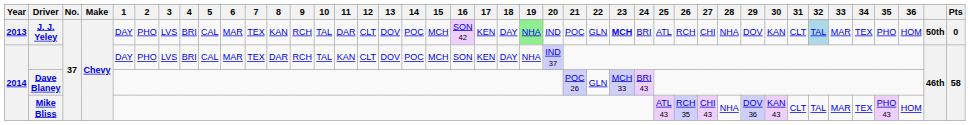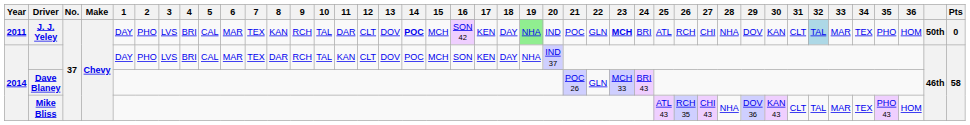 <table class="wikitable" style="text-align:center; font-size:75%">
 <tr>
 <th>Year</th>
 <th>Driver</th>
 <th>No.</th>
 <th>Make</th>
 <th>1</th>
 <th>2</th>
 <th>3</th>
 <th>4</th>
 <th>5</th>
 <th>6</th>
 <th>7</th>
 <th>8</th>
 <th>9</th>
 <th>10</th>
 <th>11</th>
 <th>12</th>
 <th>13</th>
 <th>14</th>
 <th>15</th>
 <th>16</th>
 <th>17</th>
 <th>18</th>
 <th>19</th>
 <th>20</th>
 <th>21</th>
 <th>22</th>
 <th>23</th>
 <th>24</th>
 <th>25</th>
 <th>26</th>
 <th>27</th>
 <th>28</th>
 <th>29</th>
 <th>30</th>
 <th>31</th>
 <th>32</th>
 <th>33</th>
 <th>34</th>
 <th>35</th>
 <th>36</th>
 <th></th>
 <th>Pts</th>
 </tr>
 <tr>
-<th><a href='#'>2013</a></th>
+<th><a href='#'>2011</a></th>
 <th><a href='#'>J. J. Yeley</a></th>
 <th rowspan=4>37</th>
 <th rowspan=4><a href='#'>Chevy</a></th>
 <td><a href='#'>DAY</a></td>
 <td><a href='#'>PHO</a></td>
 <td><a href='#'>LVS</a></td>
 <td><a href='#'>BRI</a></td>
 <td><a href='#'>CAL</a></td>
 <td><a href='#'>MAR</a></td>
 <td><a href='#'>TEX</a></td>
 <td><a href='#'>KAN</a></td>
 <td><a href='#'>RCH</a></td>
 <td><a href='#'>TAL</a></td>
 <td><a href='#'>DAR</a></td>
 <td><a href='#'>CLT</a></td>
 <td><a href='#'>DOV</a></td>
-<td><a href='#'>POC</a></td>
+<td><strong><a href='#'>POC</a></strong></td>
 <td><a href='#'>MCH</a></td>
 <td style="background:#EFCFFF;"><a href='#'>SON</a><br><small>42</small></td>
 <td><a href='#'>KEN</a></td>
 <td><a href='#'>DAY</a></td>
 <td style="background: lightgreen;"><a href='#'>NHA</a></td>
 <td><a href='#'>IND</a></td>
 <td><a href='#'>POC</a></td>
 <td><a href='#'>GLN</a></td>
 <td><strong><a href='#'>MCH</a></strong></td>
 <td><a href='#'>BRI</a></td>
 <td><a href='#'>ATL</a></td>
 <td><a href='#'>RCH</a></td>
 <td><a href='#'>CHI</a></td>
 <td><a href='#'>NHA</a></td>
 <td><a href='#'>DOV</a></td>
 <td><a href='#'>KAN</a></td>
 <td><a href='#'>CLT</a></td>
 <td style="background: lightblue;"><a href='#'>TAL</a></td>
 <td><a href='#'>MAR</a></td>
 <td><a href='#'>TEX</a></td>
 <td><a href='#'>PHO</a></td>
 <td><a href='#'>HOM</a></td>
 <th>50th</th>
 <th>0</th>
 </tr>
 <tr>
 <th rowspan=3><a href='#'>2014</a></th>
 <th></th>
 <td><a href='#'>DAY</a></td>
 <td><a href='#'>PHO</a></td>
 <td><a href='#'>LVS</a></td>
 <td><a href='#'>BRI</a></td>
 <td><a href='#'>CAL</a></td>
 <td><a href='#'>MAR</a></td>
 <td><a href='#'>TEX</a></td>
 <td><a href='#'>DAR</a></td>
 <td><a href='#'>RCH</a></td>
 <td><a href='#'>TAL</a></td>
 <td><a href='#'>KAN</a></td>
 <td><a href='#'>CLT</a></td>
 <td><a href='#'>DOV</a></td>
 <td><a href='#'>POC</a></td>
 <td><a href='#'>MCH</a></td>
 <td><a href='#'>SON</a></td>
 <td><a href='#'>KEN</a></td>
 <td><a href='#'>DAY</a></td>
 <td><a href='#'>NHA</a></td>
 <td style="background:#CFCFFF;"><a href='#'>IND</a><br><small>37</small></td>
 <td colspan=16></td>
 <th rowspan=3>46th</th>
 <th rowspan=3>58</th>
 </tr>
 <tr>
 <th><a href='#'>Dave Blaney</a></th>
 <td colspan=20></td>
 <td style="background:#CFCFFF;"><a href='#'>POC</a><br><small>26</small></td>
 <td><a href='#'>GLN</a></td>
 <td style="background:#CFCFFF;"><a href='#'>MCH</a><br><small>33</small></td>
 <td style="background:#EFCFFF;"><a href='#'>BRI</a><br><small>43</small></td>
 <td colspan=12></td>
 </tr>
 <tr>
 <th><a href='#'>Mike Bliss</a></th>
 <td colspan=24></td>
 <td style="background:#EFCFFF;"><a href='#'>ATL</a><br><small>43</small></td>
 <td style="background:#CFCFFF;"><a href='#'>RCH</a><br><small>35</small></td>
 <td style="background:#EFCFFF;"><a href='#'>CHI</a><br><small>43</small></td>
 <td><a href='#'>NHA</a></td>
 <td style="background:#CFCFFF;"><a href='#'>DOV</a><br><small>36</small></td>
 <td style="background:#EFCFFF;"><a href='#'>KAN</a><br><small>43</small></td>
 <td><a href='#'>CLT</a></td>
 <td><a href='#'>TAL</a></td>
 <td><a href='#'>MAR</a></td>
 <td><a href='#'>TEX</a></td>
 <td style="background:#EFCFFF;"><a href='#'>PHO</a><br><small>43</small></td>
 <td><a href='#'>HOM</a></td>
 </tr>
 </table>
